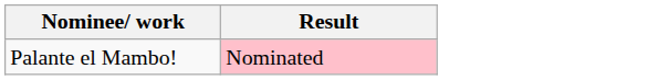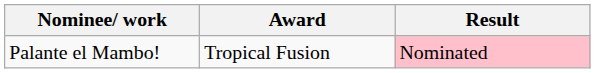 <table class="wikitable">
 <tr>
 <th width="150 px">Nominee/ work</th>
+<th width="150 px">Award</th>
 <th width="150 px">Result</th>
 </tr>
 <tr>
 <td>Palante el Mambo!</td>
+<td>Tropical Fusion</td>
 <td bgcolor="Pink"><span> Nominated </span></td>
 </tr>
 </table>
